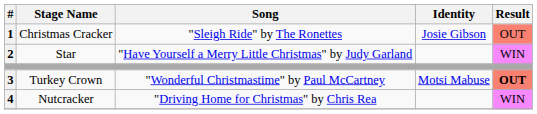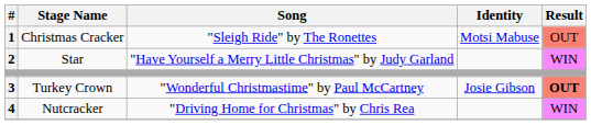 <table class="wikitable plainrowheaders" style="text-align: center;">
 <tr>
 <th>#</th>
 <th>Stage Name</th>
 <th>Song</th>
 <th>Identity</th>
 <th>Result</th>
 </tr>
 <tr>
 <th>1</th>
 <td>Christmas Cracker</td>
 <td>"<a href='#'>Sleigh Ride</a>" by <a href='#'>The Ronettes</a></td>
-<td><a href='#'>Josie Gibson</a></td>
+<td><a href='#'>Motsi Mabuse</a></td>
 <td bgcolor=salmon>OUT</td>
 </tr>
 <tr>
 <th>2</th>
 <td>Star</td>
 <td>"<a href='#'>Have Yourself a Merry Little Christmas</a>" by <a href='#'>Judy Garland</a></td>
 <td></td>
 <td bgcolor=#F888FD>WIN</td>
 </tr>
 <tr>
 <td colspan="5" style="background:darkgray"></td>
 </tr>
 <tr>
 <th>3</th>
 <td>Turkey Crown</td>
 <td>"<a href='#'>Wonderful Christmastime</a>" by <a href='#'>Paul McCartney</a></td>
-<td><a href='#'>Motsi Mabuse</a></td>
+<td><a href='#'>Josie Gibson</a></td>
 <td bgcolor=salmon><strong>OUT</strong></td>
 </tr>
 <tr>
 <th>4</th>
 <td>Nutcracker</td>
 <td>"<a href='#'>Driving Home for Christmas</a>" by <a href='#'>Chris Rea</a></td>
 <td></td>
 <td bgcolor=#F888FD>WIN</td>
 </tr>
 <tr>
 </tr>
 </table>
